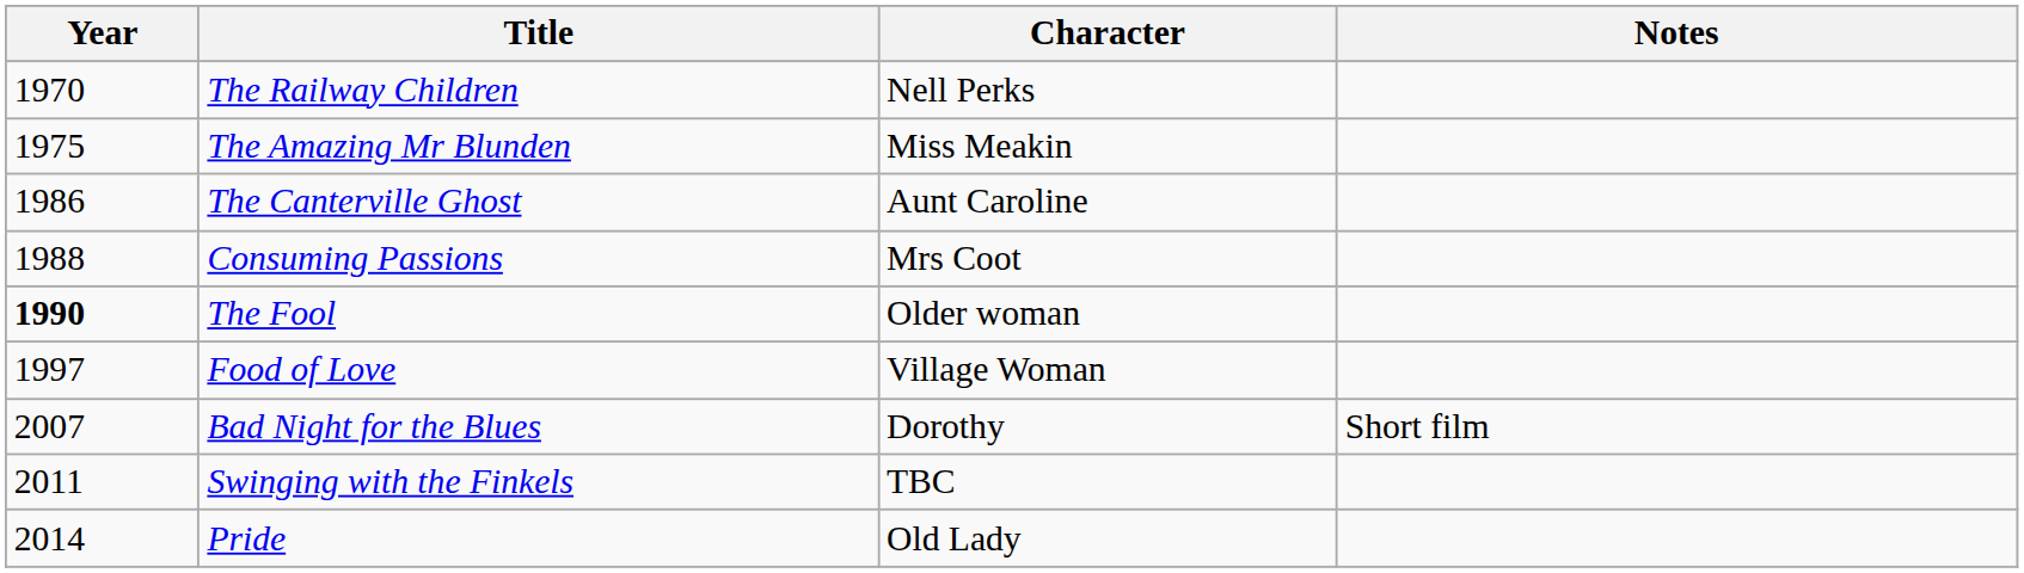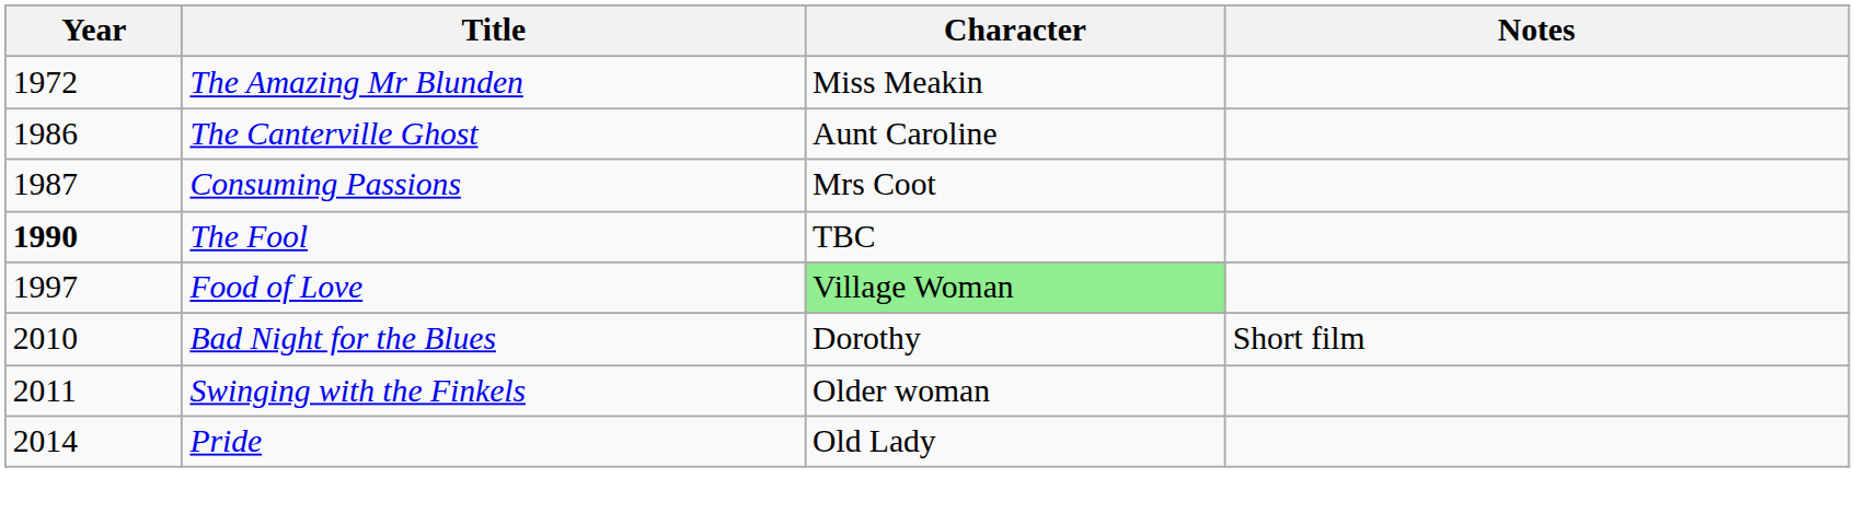 <table class="wikitable">
 <tr>
 <th scope="col" style="width:80px;">Year</th>
 <th scope="col" style="width:300px;">Title</th>
 <th scope="col" style="width:200px;">Character</th>
 <th scope="col" style="width:300px;">Notes</th>
 </tr>
 <tr>
-<td>1970</td>
-<td><em><a href='#'>The Railway Children</a></em></td>
-<td>Nell Perks</td>
-<td></td>
-</tr>
-<tr>
-<td>1975</td>
+<td>1972</td>
 <td><em><a href='#'>The Amazing Mr Blunden</a></em></td>
 <td>Miss Meakin</td>
 <td></td>
 </tr>
 <tr>
 <td>1986</td>
 <td><a href='#'><em>The Canterville Ghost</em></a></td>
 <td>Aunt Caroline</td>
 <td></td>
 </tr>
 <tr>
-<td>1988</td>
+<td>1987</td>
 <td><em><a href='#'>Consuming Passions</a></em></td>
 <td>Mrs Coot</td>
 <td></td>
 </tr>
 <tr>
 <td><strong>1990</strong></td>
 <td><em><a href='#'>The Fool</a></em></td>
-<td>Older woman</td>
+<td>TBC</td>
 <td></td>
 </tr>
 <tr>
 <td>1997</td>
 <td><em><a href='#'>Food of Love</a></em></td>
-<td>Village Woman</td>
+<td style="background: lightgreen;">Village Woman</td>
 <td></td>
 </tr>
 <tr>
-<td>2007</td>
+<td>2010</td>
 <td><em><a href='#'>Bad Night for the Blues</a></em></td>
 <td>Dorothy</td>
 <td>Short film</td>
 </tr>
 <tr>
 <td>2011</td>
 <td><em><a href='#'>Swinging with the Finkels</a></em></td>
-<td>TBC</td>
+<td>Older woman</td>
 <td></td>
 </tr>
 <tr>
 <td>2014</td>
 <td><em><a href='#'>Pride</a></em></td>
 <td>Old Lady</td>
 <td></td>
 </tr>
 </table>
